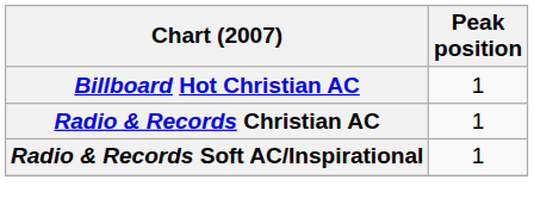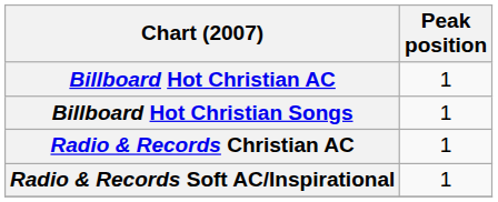 <table class="wikitable plainrowheaders" style="text-align:center;">
 <tr>
 <th scope="col">Chart (2007)</th>
 <th scope="col">Peak<br>position</th>
 </tr>
 <tr>
 <th scope="row"><em><a href='#'>Billboard</a></em> <a href='#'>Hot Christian AC</a></th>
+<td align="center">1</td>
+</tr>
+<tr>
+<th scope="row"><em>Billboard</em> <a href='#'>Hot Christian Songs</a></th>
 <td align="center">1</td>
 </tr>
 <tr>
 <th scope="row"><em><a href='#'>Radio & Records</a></em> Christian AC</th>
 <td align="center">1</td>
 </tr>
 <tr>
 <th scope="row"><em>Radio & Records</em> Soft AC/Inspirational</th>
 <td align="center">1</td>
 </tr>
 <tr>
 </tr>
 </table>
